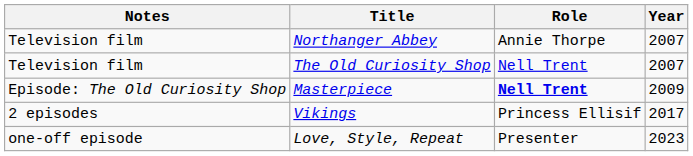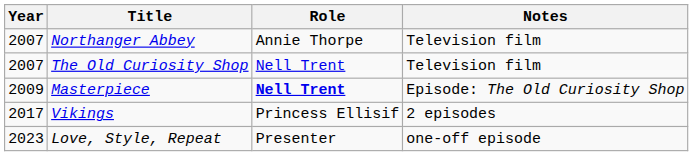 <table class="wikitable sortable">
 <tr>
-<th class="unsortable">Notes</th>
+<th>Year</th>
 <th>Title</th>
 <th>Role</th>
-<th>Year</th>
+<th class="unsortable">Notes</th>
 </tr>
 <tr>
-<td>Television film</td>
+<td>2007</td>
 <td><em><a href='#'>Northanger Abbey</a></em></td>
 <td>Annie Thorpe</td>
-<td>2007</td>
+<td>Television film</td>
 </tr>
 <tr>
-<td>Television film</td>
+<td>2007</td>
 <td><em><a href='#'>The Old Curiosity Shop</a></em></td>
 <td><a href='#'>Nell Trent</a></td>
-<td>2007</td>
+<td>Television film</td>
 </tr>
 <tr>
-<td>Episode: <em>The Old Curiosity Shop</em></td>
+<td>2009</td>
 <td><em><a href='#'>Masterpiece</a></em></td>
 <td><strong><a href='#'>Nell Trent</a></strong></td>
-<td>2009</td>
+<td>Episode: <em>The Old Curiosity Shop</em></td>
 </tr>
 <tr>
-<td>2 episodes</td>
+<td>2017</td>
 <td><em><a href='#'>Vikings</a></em></td>
 <td>Princess Ellisif</td>
-<td>2017</td>
+<td>2 episodes</td>
 </tr>
 <tr>
-<td>one-off episode</td>
+<td>2023</td>
 <td><em>Love, Style, Repeat</em></td>
 <td>Presenter</td>
-<td>2023</td>
+<td>one-off episode</td>
 </tr>
 </table>
